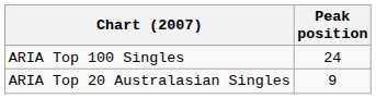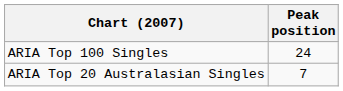 <table class="wikitable">
 <tr>
 <th>Chart (2007)</th>
 <th>Peak<br>position</th>
 </tr>
 <tr>
 <td>ARIA Top 100 Singles</td>
 <td align="center">24</td>
 </tr>
 <tr>
 <td>ARIA Top 20 Australasian Singles</td>
-<td align="center">9</td>
+<td align="center">7</td>
 </tr>
 </table>
